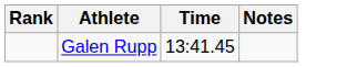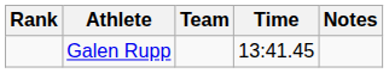 <table class="wikitable sortable">
 <tr>
 <th>Rank</th>
 <th>Athlete</th>
+<th>Team</th>
 <th>Time</th>
 <th>Notes</th>
 </tr>
 <tr>
 <td align=center></td>
 <td><a href='#'>Galen Rupp</a></td>
+<td></td>
 <td>13:41.45</td>
 <td></td>
 </tr>
 </table>
